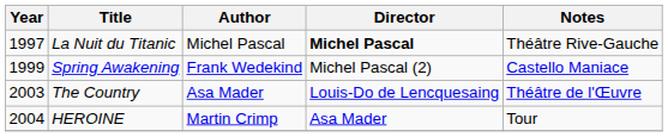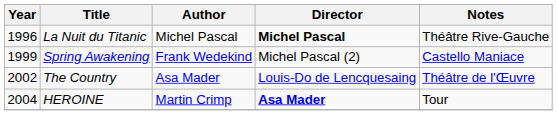 <table class="wikitable">
 <tr>
 <th>Year</th>
 <th>Title</th>
 <th>Author</th>
 <th>Director</th>
 <th>Notes</th>
 </tr>
 <tr>
-<td>1997</td>
+<td>1996</td>
 <td><em>La Nuit du Titanic</em></td>
 <td>Michel Pascal</td>
 <td><strong>Michel Pascal</strong></td>
 <td>Théâtre Rive-Gauche</td>
 </tr>
 <tr>
 <td>1999</td>
 <td><em><a href='#'>Spring Awakening</a></em></td>
 <td><a href='#'>Frank Wedekind</a></td>
 <td>Michel Pascal (2)</td>
 <td><a href='#'>Castello Maniace</a></td>
 </tr>
 <tr>
-<td>2003</td>
+<td>2002</td>
 <td><em>The Country</em></td>
 <td><a href='#'>Asa Mader</a></td>
 <td><a href='#'>Louis-Do de Lencquesaing</a></td>
 <td><a href='#'>Théâtre de l'Œuvre</a></td>
 </tr>
 <tr>
 <td>2004</td>
 <td><em>HEROINE</em></td>
 <td><a href='#'>Martin Crimp</a></td>
-<td><a href='#'>Asa Mader</a></td>
+<td><strong><a href='#'>Asa Mader</a></strong></td>
 <td>Tour</td>
 </tr>
 <tr>
 </tr>
 </table>
